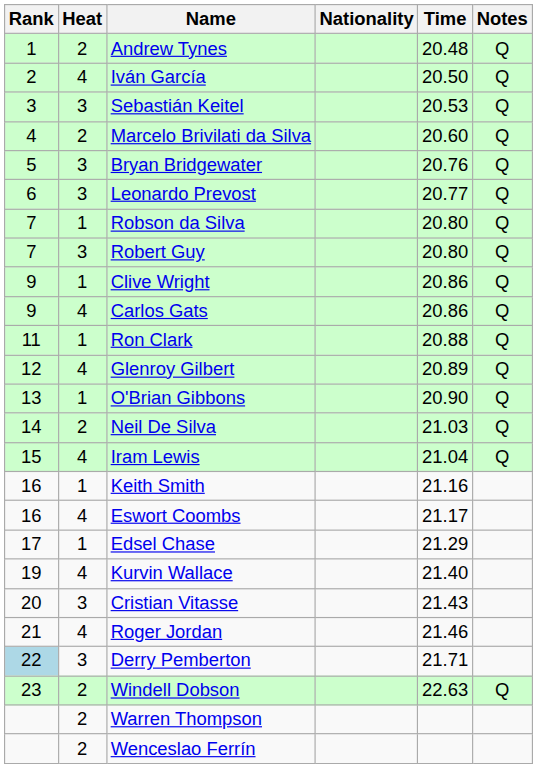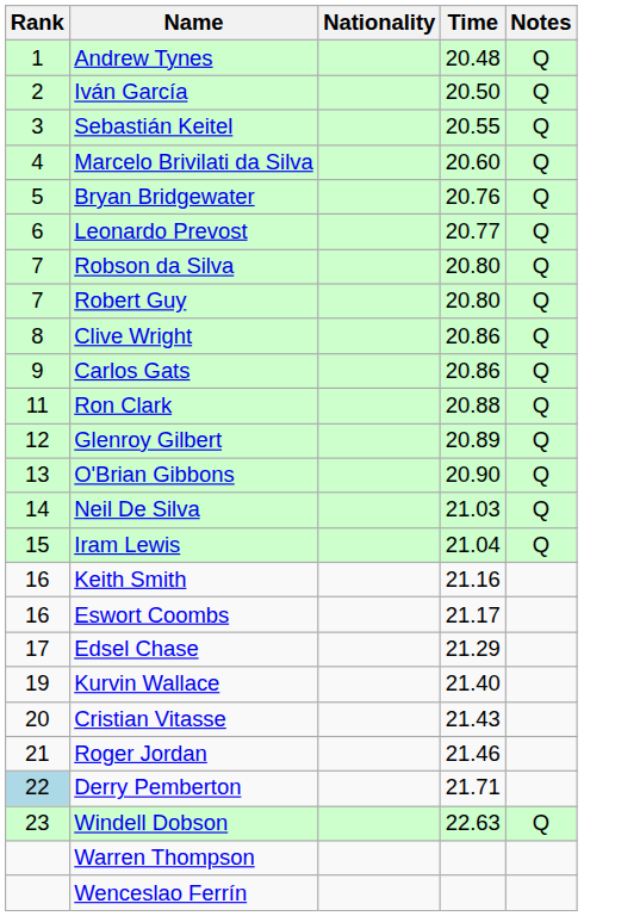 <table class="wikitable sortable" style="text-align:center">
 <tr>
 <th>Rank</th>
-<th>Heat</th>
 <th>Name</th>
 <th>Nationality</th>
 <th>Time</th>
 <th>Notes</th>
 </tr>
 <tr bgcolor=ccffcc>
 <td>1</td>
-<td>2</td>
 <td align=left><a href='#'>Andrew Tynes</a></td>
 <td align=left></td>
 <td>20.48</td>
 <td>Q</td>
 </tr>
 <tr bgcolor=ccffcc>
 <td>2</td>
-<td>4</td>
 <td align=left><a href='#'>Iván García</a></td>
 <td align=left></td>
 <td>20.50</td>
 <td>Q</td>
 </tr>
 <tr bgcolor=ccffcc>
 <td>3</td>
-<td>3</td>
 <td align=left><a href='#'>Sebastián Keitel</a></td>
 <td align=left></td>
-<td>20.53</td>
+<td>20.55</td>
 <td>Q</td>
 </tr>
 <tr bgcolor=ccffcc>
 <td>4</td>
-<td>2</td>
 <td align=left><a href='#'>Marcelo Brivilati da Silva</a></td>
 <td align=left></td>
 <td>20.60</td>
 <td>Q</td>
 </tr>
 <tr bgcolor=ccffcc>
 <td>5</td>
-<td>3</td>
 <td align=left><a href='#'>Bryan Bridgewater</a></td>
 <td align=left></td>
 <td>20.76</td>
 <td>Q</td>
 </tr>
 <tr bgcolor=ccffcc>
 <td>6</td>
-<td>3</td>
 <td align=left><a href='#'>Leonardo Prevost</a></td>
 <td align=left></td>
 <td>20.77</td>
 <td>Q</td>
 </tr>
 <tr bgcolor=ccffcc>
 <td>7</td>
-<td>1</td>
 <td align=left><a href='#'>Robson da Silva</a></td>
 <td align=left></td>
 <td>20.80</td>
 <td>Q</td>
 </tr>
 <tr bgcolor=ccffcc>
 <td>7</td>
-<td>3</td>
 <td align=left><a href='#'>Robert Guy</a></td>
 <td align=left></td>
 <td>20.80</td>
 <td>Q</td>
 </tr>
 <tr bgcolor=ccffcc>
-<td>9</td>
-<td>1</td>
+<td>8</td>
 <td align=left><a href='#'>Clive Wright</a></td>
 <td align=left></td>
 <td>20.86</td>
 <td>Q</td>
 </tr>
 <tr bgcolor=ccffcc>
 <td>9</td>
-<td>4</td>
 <td align=left><a href='#'>Carlos Gats</a></td>
 <td align=left></td>
 <td>20.86</td>
 <td>Q</td>
 </tr>
 <tr bgcolor=ccffcc>
 <td>11</td>
-<td>1</td>
 <td align=left><a href='#'>Ron Clark</a></td>
 <td align=left></td>
 <td>20.88</td>
 <td>Q</td>
 </tr>
 <tr bgcolor=ccffcc>
 <td>12</td>
-<td>4</td>
 <td align=left><a href='#'>Glenroy Gilbert</a></td>
 <td align=left></td>
 <td>20.89</td>
 <td>Q</td>
 </tr>
 <tr bgcolor=ccffcc>
 <td>13</td>
-<td>1</td>
 <td align=left><a href='#'>O'Brian Gibbons</a></td>
 <td align=left></td>
 <td>20.90</td>
 <td>Q</td>
 </tr>
 <tr bgcolor=ccffcc>
 <td>14</td>
-<td>2</td>
 <td align=left><a href='#'>Neil De Silva</a></td>
 <td align=left></td>
 <td>21.03</td>
 <td>Q</td>
 </tr>
 <tr bgcolor=ccffcc>
 <td>15</td>
-<td>4</td>
 <td align=left><a href='#'>Iram Lewis</a></td>
 <td align=left></td>
 <td>21.04</td>
 <td>Q</td>
 </tr>
 <tr>
 <td>16</td>
-<td>1</td>
 <td align=left><a href='#'>Keith Smith</a></td>
 <td align=left></td>
 <td>21.16</td>
 <td></td>
 </tr>
 <tr>
 <td>16</td>
-<td>4</td>
 <td align=left><a href='#'>Eswort Coombs</a></td>
 <td align=left></td>
 <td>21.17</td>
 <td></td>
 </tr>
 <tr>
 <td>17</td>
-<td>1</td>
 <td align=left><a href='#'>Edsel Chase</a></td>
 <td align=left></td>
 <td>21.29</td>
 <td></td>
 </tr>
 <tr>
 <td>19</td>
-<td>4</td>
 <td align=left><a href='#'>Kurvin Wallace</a></td>
 <td align=left></td>
 <td>21.40</td>
 <td></td>
 </tr>
 <tr>
 <td>20</td>
-<td>3</td>
 <td align=left><a href='#'>Cristian Vitasse</a></td>
 <td align=left></td>
 <td>21.43</td>
 <td></td>
 </tr>
 <tr>
 <td>21</td>
-<td>4</td>
 <td align=left><a href='#'>Roger Jordan</a></td>
 <td align=left></td>
 <td>21.46</td>
 <td></td>
 </tr>
 <tr>
 <td style="background: lightblue;">22</td>
-<td>3</td>
 <td align=left><a href='#'>Derry Pemberton</a></td>
 <td align=left></td>
 <td>21.71</td>
 <td></td>
 </tr>
 <tr bgcolor=ccffcc>
 <td>23</td>
-<td>2</td>
 <td align=left><a href='#'>Windell Dobson</a></td>
 <td align=left></td>
 <td>22.63</td>
 <td>Q</td>
 </tr>
 <tr>
 <td></td>
-<td>2</td>
 <td align=left><a href='#'>Warren Thompson</a></td>
 <td align=left></td>
 <td></td>
 <td></td>
 </tr>
 <tr>
 <td></td>
-<td>2</td>
 <td align=left><a href='#'>Wenceslao Ferrín</a></td>
 <td align=left></td>
 <td></td>
 <td></td>
 </tr>
 </table>
